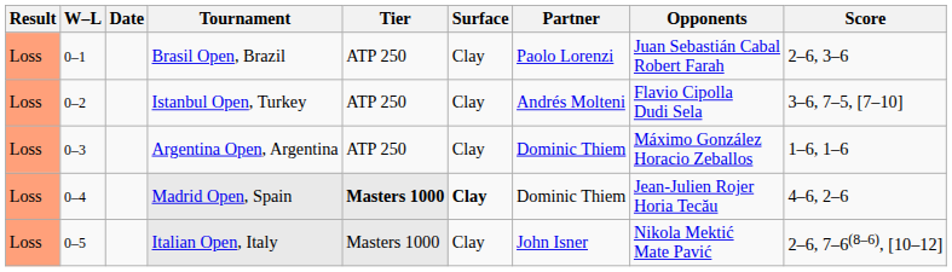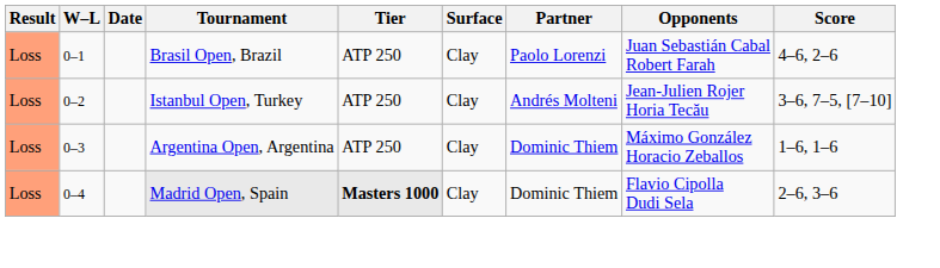 <table class="sortable wikitable">
 <tr>
 <th>Result</th>
 <th class="unsortable">W–L</th>
 <th>Date</th>
 <th>Tournament</th>
 <th>Tier</th>
 <th>Surface</th>
 <th>Partner</th>
 <th>Opponents</th>
 <th class="unsortable">Score</th>
 </tr>
 <tr>
 <td bgcolor=FFA07A>Loss</td>
 <td><small>0–1</small></td>
 <td><a href='#'></a></td>
 <td><a href='#'>Brasil Open</a>, Brazil</td>
 <td>ATP 250</td>
 <td>Clay</td>
 <td> <a href='#'>Paolo Lorenzi</a></td>
 <td> <a href='#'>Juan Sebastián Cabal</a><br> <a href='#'>Robert Farah</a></td>
-<td>2–6, 3–6</td>
+<td>4–6, 2–6</td>
 </tr>
 <tr>
 <td bgcolor=FFA07A>Loss</td>
 <td><small>0–2</small></td>
 <td><a href='#'></a></td>
 <td><a href='#'>Istanbul Open</a>, Turkey</td>
 <td>ATP 250</td>
 <td>Clay</td>
 <td> <a href='#'>Andrés Molteni</a></td>
-<td> <a href='#'>Flavio Cipolla</a><br> <a href='#'>Dudi Sela</a></td>
+<td> <a href='#'>Jean-Julien Rojer</a><br> <a href='#'>Horia Tecău</a></td>
 <td>3–6, 7–5, [7–10]</td>
 </tr>
 <tr>
 <td bgcolor=FFA07A>Loss</td>
 <td><small>0–3</small></td>
 <td><a href='#'></a></td>
 <td><a href='#'>Argentina Open</a>, Argentina</td>
 <td>ATP 250</td>
 <td>Clay</td>
 <td> <a href='#'>Dominic Thiem</a></td>
 <td> <a href='#'>Máximo González</a><br> <a href='#'>Horacio Zeballos</a></td>
 <td>1–6, 1–6</td>
 </tr>
 <tr>
 <td bgcolor=FFA07A>Loss</td>
 <td><small>0–4</small></td>
 <td><a href='#'></a></td>
 <td style="background:#e9e9e9;"><a href='#'>Madrid Open</a>, Spain</td>
 <td style="background:#E9E9E9;"><strong>Masters 1000</strong></td>
-<td><strong>Clay</strong></td>
+<td>Clay</td>
 <td> Dominic Thiem</td>
-<td> <a href='#'>Jean-Julien Rojer</a><br> <a href='#'>Horia Tecău</a></td>
-<td>4–6, 2–6</td>
-</tr>
-<tr>
-<td bgcolor=FFA07A>Loss</td>
-<td><small>0–5</small></td>
-<td><a href='#'></a></td>
-<td style="background:#E9E9E9;"><a href='#'>Italian Open</a>, Italy</td>
-<td style="background:#E9E9E9;">Masters 1000</td>
-<td>Clay</td>
-<td> <a href='#'>John Isner</a></td>
-<td> <a href='#'>Nikola Mektić</a><br> <a href='#'>Mate Pavić</a></td>
-<td>2–6, 7–6<sup>(8–6)</sup>, [10–12]</td>
+<td> <a href='#'>Flavio Cipolla</a><br> <a href='#'>Dudi Sela</a></td>
+<td>2–6, 3–6</td>
 </tr>
 </table>
